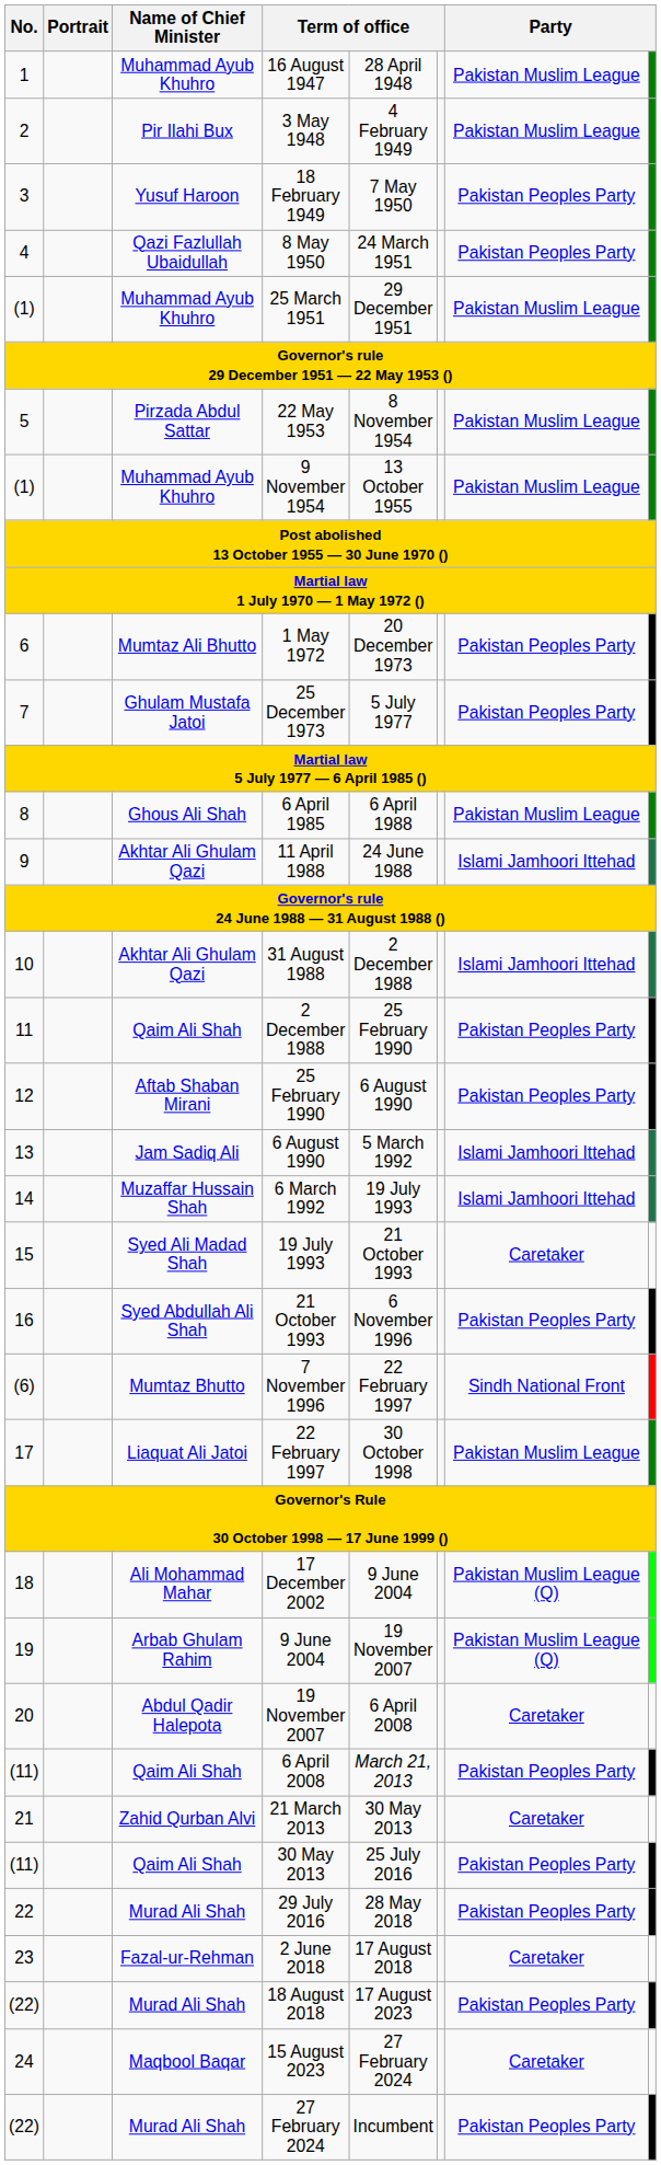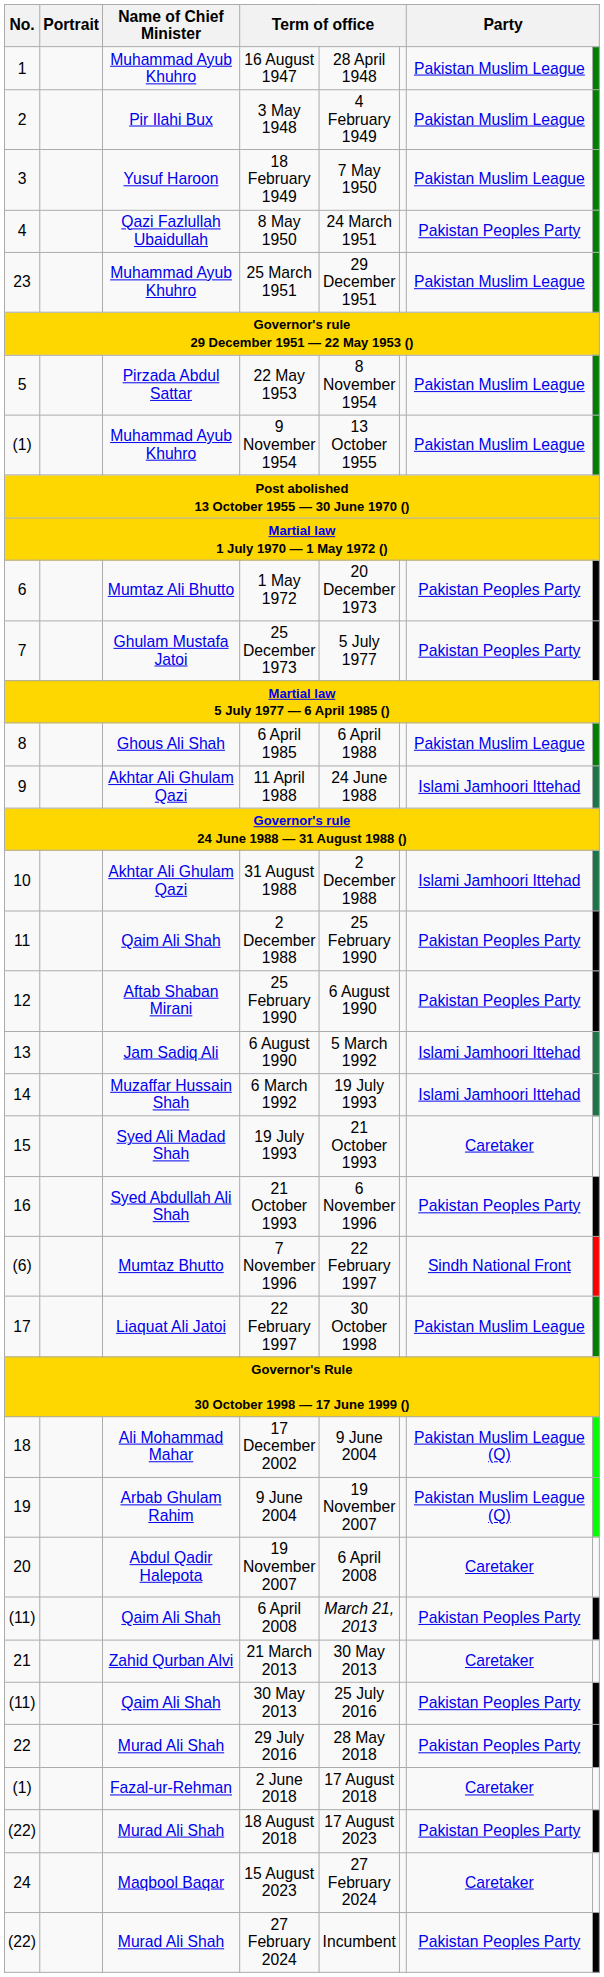 <table class="wikitable" style="clear:right; text-align:center">
 <tr>
 <th>No.</th>
 <th>Portrait</th>
 <th style="width:23%;">Name of Chief Minister</th>
 <th colspan="3" style="width:10%;">Term of office</th>
 <th colspan="2">Party</th>
 </tr>
 <tr>
 <td>1</td>
 <td></td>
 <td><a href='#'>Muhammad Ayub Khuhro</a></td>
 <td>16 August 1947</td>
 <td>28 April 1948</td>
 <td></td>
 <td><a href='#'>Pakistan Muslim League</a></td>
 <td style="background-color: #008000;"></td>
 </tr>
 <tr>
 <td>2</td>
 <td></td>
 <td><a href='#'>Pir Ilahi Bux</a></td>
 <td>3 May 1948</td>
 <td>4 February 1949</td>
 <td></td>
 <td><a href='#'>Pakistan Muslim League</a></td>
 <td style="background-color: #008000;"></td>
 </tr>
 <tr>
 <td>3</td>
 <td></td>
 <td><a href='#'>Yusuf Haroon</a></td>
 <td>18 February 1949</td>
 <td>7 May 1950</td>
 <td></td>
-<td><a href='#'>Pakistan Peoples Party</a></td>
+<td><a href='#'>Pakistan Muslim League</a></td>
 <td style="background-color: #008000;"></td>
 </tr>
 <tr>
 <td>4</td>
 <td></td>
 <td><a href='#'>Qazi Fazlullah Ubaidullah</a></td>
 <td>8 May 1950</td>
 <td>24 March 1951</td>
 <td></td>
 <td><a href='#'>Pakistan Peoples Party</a></td>
 <td style="background-color: #008000;"></td>
 </tr>
 <tr>
-<td>(1)</td>
+<td>23</td>
 <td></td>
 <td><a href='#'>Muhammad Ayub Khuhro</a></td>
 <td>25 March 1951</td>
 <td>29 December 1951</td>
 <td></td>
 <td><a href='#'>Pakistan Muslim League</a></td>
 <td style="background-color: #008000;"></td>
 </tr>
 <tr bgcolor=Gold>
 <td colspan="9"><strong><small>Governor's rule<br>29 December 1951 — 22 May 1953 ()</small></strong></td>
 </tr>
 <tr>
 <td>5</td>
 <td></td>
 <td><a href='#'>Pirzada Abdul Sattar</a></td>
 <td>22 May 1953</td>
 <td>8 November 1954</td>
 <td></td>
 <td><a href='#'>Pakistan Muslim League</a></td>
 <td style="background-color: #008000;"></td>
 </tr>
 <tr>
 <td>(1)</td>
 <td></td>
 <td><a href='#'>Muhammad Ayub Khuhro</a></td>
 <td>9 November 1954</td>
 <td>13 October 1955</td>
 <td></td>
 <td><a href='#'>Pakistan Muslim League</a></td>
 <td style="background-color: #008000;"></td>
 </tr>
 <tr bgcolor=Gold>
 <td colspan="9"><strong><small>Post abolished<br>13 October 1955 — 30 June 1970 ()</small></strong></td>
 </tr>
 <tr bgcolor=Gold>
 <td colspan="9"><strong><small><a href='#'>Martial law</a><br>1 July 1970 — 1 May 1972 ()</small></strong></td>
 </tr>
 <tr>
 <td>6</td>
 <td></td>
 <td><a href='#'>Mumtaz Ali Bhutto</a></td>
 <td>1 May 1972</td>
 <td>20 December 1973</td>
 <td></td>
 <td><a href='#'>Pakistan Peoples Party</a></td>
 <td style="background-color: #000000;"></td>
 </tr>
 <tr>
 <td>7</td>
 <td></td>
 <td><a href='#'>Ghulam Mustafa Jatoi</a></td>
 <td>25 December 1973</td>
 <td>5 July 1977</td>
 <td></td>
 <td><a href='#'>Pakistan Peoples Party</a></td>
 <td style="background-color: #000000;"></td>
 </tr>
 <tr bgcolor=Gold>
 <td colspan="9"><strong><small><a href='#'>Martial law</a><br>5 July 1977 — 6 April 1985 ()</small></strong></td>
 </tr>
 <tr>
 <td>8</td>
 <td></td>
 <td><a href='#'>Ghous Ali Shah</a></td>
 <td>6 April 1985</td>
 <td>6 April 1988</td>
 <td></td>
 <td><a href='#'>Pakistan Muslim League</a></td>
 <td style="background-color: #008000;"></td>
 </tr>
 <tr>
 <td>9</td>
 <td></td>
 <td><a href='#'>Akhtar Ali Ghulam Qazi</a></td>
 <td>11 April 1988</td>
 <td>24 June 1988</td>
 <td></td>
 <td><a href='#'>Islami Jamhoori Ittehad</a></td>
 <td style="background-color: #1a7647;"></td>
 </tr>
 <tr bgcolor=Gold>
 <td colspan="9"><strong><small><a href='#'>Governor's rule</a><br>24 June 1988 — 31 August 1988 ()</small></strong></td>
 </tr>
 <tr>
 <td>10</td>
 <td></td>
 <td><a href='#'>Akhtar Ali Ghulam Qazi</a></td>
 <td>31 August 1988</td>
 <td>2 December 1988</td>
 <td></td>
 <td><a href='#'>Islami Jamhoori Ittehad</a></td>
 <td style="background-color: #1a7647;"></td>
 </tr>
 <tr>
 <td>11</td>
 <td></td>
 <td><a href='#'>Qaim Ali Shah</a></td>
 <td>2 December 1988</td>
 <td>25 February 1990</td>
 <td></td>
 <td><a href='#'>Pakistan Peoples Party</a></td>
 <td style="background-color: #000000;"></td>
 </tr>
 <tr>
 <td>12</td>
 <td></td>
 <td><a href='#'>Aftab Shaban Mirani</a></td>
 <td>25 February 1990</td>
 <td>6 August 1990</td>
 <td></td>
 <td><a href='#'>Pakistan Peoples Party</a></td>
 <td style="background-color: #000000;"></td>
 </tr>
 <tr>
 <td>13</td>
 <td></td>
 <td><a href='#'>Jam Sadiq Ali</a></td>
 <td>6 August 1990</td>
 <td>5 March 1992</td>
 <td></td>
 <td><a href='#'>Islami Jamhoori Ittehad</a></td>
 <td style="background-color: #1a7647;"></td>
 </tr>
 <tr>
 <td>14</td>
 <td></td>
 <td><a href='#'>Muzaffar Hussain Shah</a></td>
 <td>6 March 1992</td>
 <td>19 July 1993</td>
 <td></td>
 <td><a href='#'>Islami Jamhoori Ittehad</a></td>
 <td style="background-color: #1a7647;"></td>
 </tr>
 <tr>
 <td>15</td>
 <td></td>
 <td><a href='#'>Syed Ali Madad Shah</a></td>
 <td>19 July 1993</td>
 <td>21 October 1993</td>
 <td></td>
 <td><a href='#'>Caretaker</a></td>
 </tr>
 <tr>
 <td>16</td>
 <td></td>
 <td><a href='#'>Syed Abdullah Ali Shah</a></td>
 <td>21 October 1993</td>
 <td>6 November 1996</td>
 <td></td>
 <td><a href='#'>Pakistan Peoples Party</a></td>
 <td style="background-color: #000000;"></td>
 </tr>
 <tr>
 <td>(6)</td>
 <td></td>
 <td><a href='#'>Mumtaz Bhutto</a></td>
 <td>7 November 1996</td>
 <td>22 February 1997</td>
 <td></td>
 <td><a href='#'>Sindh National Front</a></td>
 <td style="background-color: #FF0000;"></td>
 </tr>
 <tr>
 <td>17</td>
 <td></td>
 <td><a href='#'>Liaquat Ali Jatoi</a></td>
 <td>22 February 1997</td>
 <td>30 October 1998</td>
 <td></td>
 <td><a href='#'>Pakistan Muslim League</a></td>
 <td style="background-color: #008000;"></td>
 </tr>
 <tr bgcolor=Gold>
 <td colspan="9"><strong><small>Governor's Rule  <br>  <br> 30 October 1998 — 17 June 1999 ()</small></strong></td>
 </tr>
 <tr>
 <td>18</td>
 <td></td>
 <td><a href='#'>Ali Mohammad Mahar</a></td>
 <td>17 December 2002</td>
 <td>9 June 2004</td>
 <td></td>
 <td><a href='#'>Pakistan Muslim League (Q)</a></td>
 <td style="background-color: #00FF00;"></td>
 </tr>
 <tr>
 <td>19</td>
 <td></td>
 <td><a href='#'>Arbab Ghulam Rahim</a></td>
 <td>9 June 2004</td>
 <td>19 November 2007</td>
 <td></td>
 <td><a href='#'>Pakistan Muslim League (Q)</a></td>
 <td style="background-color: #00FF00;"></td>
 </tr>
 <tr>
 <td>20</td>
 <td></td>
 <td><a href='#'>Abdul Qadir Halepota</a></td>
 <td>19 November 2007</td>
 <td>6 April 2008</td>
 <td></td>
 <td><a href='#'>Caretaker</a></td>
 </tr>
 <tr>
 <td>(11)</td>
 <td></td>
 <td><a href='#'>Qaim Ali Shah</a></td>
 <td>6 April 2008</td>
 <td><em>March 21, 2013 </em></td>
 <td></td>
 <td><a href='#'>Pakistan Peoples Party</a></td>
 <td style="background-color: #000000;"></td>
 </tr>
 <tr>
 <td>21</td>
 <td></td>
 <td><a href='#'>Zahid Qurban Alvi</a></td>
 <td>21 March 2013</td>
 <td>30 May 2013</td>
 <td></td>
 <td><a href='#'>Caretaker</a></td>
 </tr>
 <tr>
 <td>(11)</td>
 <td></td>
 <td><a href='#'>Qaim Ali Shah</a></td>
 <td>30 May 2013</td>
 <td>25 July 2016</td>
 <td></td>
 <td><a href='#'>Pakistan Peoples Party</a></td>
 <td style="background-color: #000000;"></td>
 </tr>
 <tr>
 <td>22</td>
 <td></td>
 <td><a href='#'>Murad Ali Shah</a></td>
 <td>29 July 2016</td>
 <td>28 May 2018</td>
 <td></td>
 <td><a href='#'>Pakistan Peoples Party</a></td>
 <td style="background-color: #000000;"></td>
 </tr>
 <tr>
-<td>23</td>
+<td>(1)</td>
 <td></td>
 <td><a href='#'>Fazal-ur-Rehman</a></td>
 <td>2 June 2018</td>
 <td>17 August 2018</td>
 <td></td>
 <td><a href='#'>Caretaker</a></td>
 </tr>
 <tr>
 <td>(22)</td>
 <td></td>
 <td><a href='#'>Murad Ali Shah</a></td>
 <td>18 August 2018</td>
 <td>17 August 2023</td>
 <td></td>
 <td><a href='#'>Pakistan Peoples Party</a></td>
 <td style="background-color: #000000;"></td>
 </tr>
 <tr>
 <td>24</td>
 <td></td>
 <td><a href='#'>Maqbool Baqar</a></td>
 <td>15 August 2023</td>
 <td>27 February 2024</td>
 <td></td>
 <td><a href='#'>Caretaker</a></td>
 </tr>
 <tr>
 <td>(22)</td>
 <td></td>
 <td><a href='#'>Murad Ali Shah</a></td>
 <td>27 February 2024</td>
 <td>Incumbent</td>
 <td></td>
 <td><a href='#'>Pakistan Peoples Party</a></td>
 <td style="background-color: #000000;"></td>
 </tr>
 </table>
